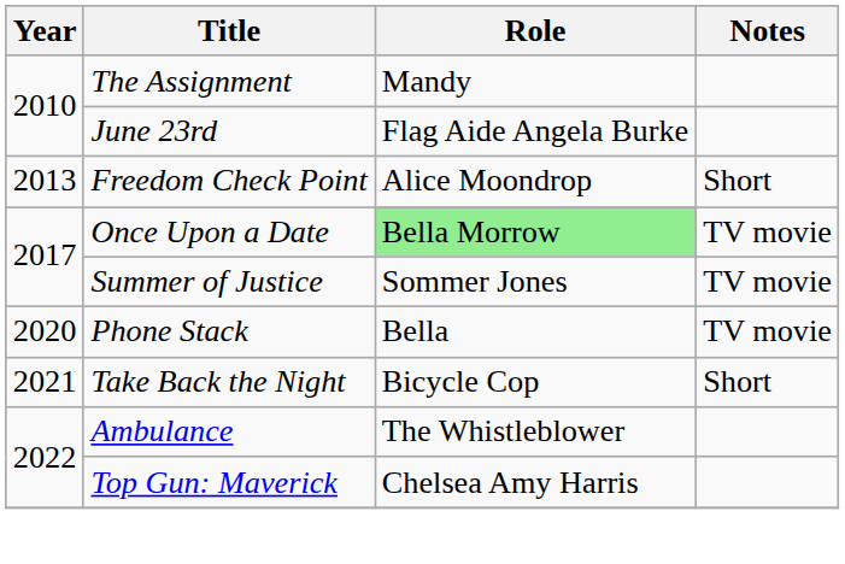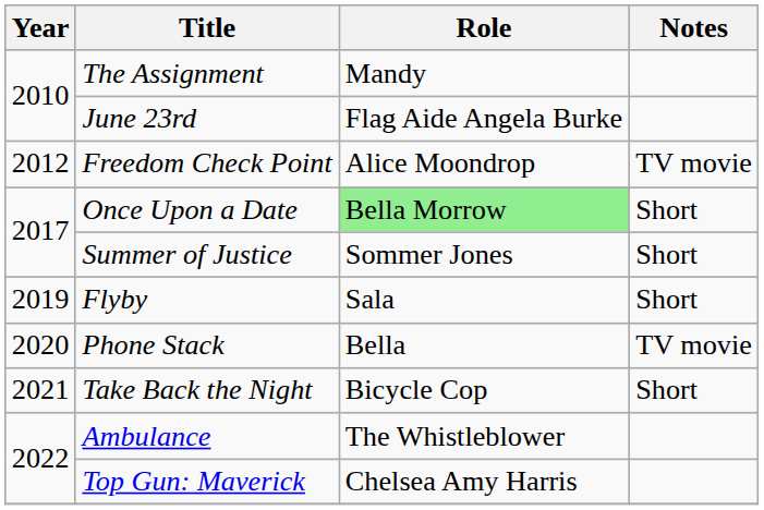 <table class="wikitable sortable">
 <tr>
 <th>Year</th>
 <th>Title</th>
 <th>Role</th>
 <th>Notes</th>
 </tr>
 <tr>
 <td rowspan="2">2010</td>
 <td><em>The Assignment</em></td>
 <td>Mandy</td>
 <td></td>
 </tr>
 <tr>
 <td><em>June 23rd</em></td>
 <td>Flag Aide Angela Burke</td>
 <td></td>
 </tr>
 <tr>
-<td>2013</td>
+<td>2012</td>
 <td><em>Freedom Check Point</em></td>
 <td>Alice Moondrop</td>
-<td>Short</td>
+<td>TV movie</td>
 </tr>
 <tr>
 <td rowspan="2">2017</td>
 <td><em>Once Upon a Date</em></td>
 <td style="background: lightgreen;">Bella Morrow</td>
-<td>TV movie</td>
+<td>Short</td>
 </tr>
 <tr>
 <td><em>Summer of Justice</em></td>
 <td>Sommer Jones</td>
-<td>TV movie</td>
+<td>Short</td>
+</tr>
+<tr>
+<td>2019</td>
+<td><em>Flyby</em></td>
+<td>Sala</td>
+<td>Short</td>
 </tr>
 <tr>
 <td>2020</td>
 <td><em>Phone Stack</em></td>
 <td>Bella</td>
 <td>TV movie</td>
 </tr>
 <tr>
 <td>2021</td>
 <td><em>Take Back the Night</em></td>
 <td>Bicycle Cop</td>
 <td>Short</td>
 </tr>
 <tr>
 <td rowspan="2">2022</td>
 <td><em><a href='#'>Ambulance</a></em></td>
 <td>The Whistleblower</td>
 <td></td>
 </tr>
 <tr>
 <td><em><a href='#'>Top Gun: Maverick</a></em></td>
 <td>Chelsea Amy Harris</td>
 <td></td>
 </tr>
 <tr>
 </tr>
 </table>
